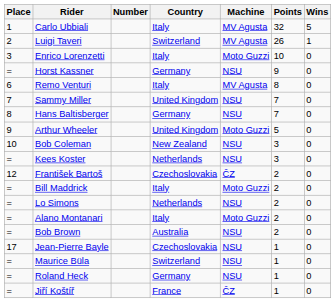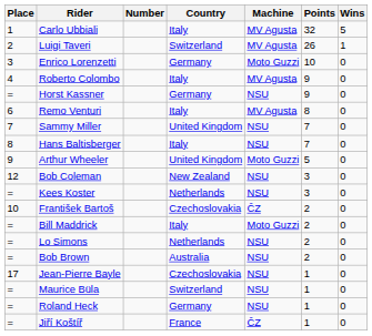 <table class="wikitable" style="font-size: 95%;">
 <tr>
 <th>Place</th>
 <th>Rider</th>
 <th>Number</th>
 <th>Country</th>
 <th>Machine</th>
 <th>Points</th>
 <th>Wins</th>
 </tr>
 <tr>
 <td>1</td>
 <td> <a href='#'>Carlo Ubbiali</a></td>
 <td></td>
 <td><a href='#'>Italy</a></td>
 <td><a href='#'>MV Agusta</a></td>
 <td>32</td>
 <td>5</td>
 </tr>
 <tr>
 <td>2</td>
 <td> <a href='#'>Luigi Taveri</a></td>
 <td></td>
 <td><a href='#'>Switzerland</a></td>
 <td><a href='#'>MV Agusta</a></td>
 <td>26</td>
 <td>1</td>
 </tr>
 <tr>
 <td>3</td>
 <td> <a href='#'>Enrico Lorenzetti</a></td>
 <td></td>
-<td><a href='#'>Italy</a></td>
+<td><a href='#'>Germany</a></td>
 <td><a href='#'>Moto Guzzi</a></td>
 <td>10</td>
+<td>0</td>
+</tr>
+<tr>
+<td>4</td>
+<td> <a href='#'>Roberto Colombo</a></td>
+<td></td>
+<td><a href='#'>Italy</a></td>
+<td><a href='#'>MV Agusta</a></td>
+<td>9</td>
 <td>0</td>
 </tr>
 <tr>
 <td>=</td>
 <td> <a href='#'>Horst Kassner</a></td>
 <td></td>
 <td><a href='#'>Germany</a></td>
 <td><a href='#'>NSU</a></td>
 <td>9</td>
 <td>0</td>
 </tr>
 <tr>
 <td>6</td>
 <td> <a href='#'>Remo Venturi</a></td>
 <td></td>
 <td><a href='#'>Italy</a></td>
 <td><a href='#'>MV Agusta</a></td>
 <td>8</td>
 <td>0</td>
 </tr>
 <tr>
 <td>7</td>
 <td> <a href='#'>Sammy Miller</a></td>
 <td></td>
 <td><a href='#'>United Kingdom</a></td>
 <td><a href='#'>NSU</a></td>
 <td>7</td>
 <td>0</td>
 </tr>
 <tr>
 <td>8</td>
 <td> <a href='#'>Hans Baltisberger</a></td>
 <td></td>
-<td><a href='#'>Germany</a></td>
+<td><a href='#'>Italy</a></td>
 <td><a href='#'>NSU</a></td>
 <td>7</td>
 <td>0</td>
 </tr>
 <tr>
 <td>9</td>
 <td> <a href='#'>Arthur Wheeler</a></td>
 <td></td>
 <td><a href='#'>United Kingdom</a></td>
 <td><a href='#'>Moto Guzzi</a></td>
 <td>5</td>
 <td>0</td>
 </tr>
 <tr>
-<td>10</td>
+<td>12</td>
 <td> <a href='#'>Bob Coleman</a></td>
 <td></td>
 <td><a href='#'>New Zealand</a></td>
 <td><a href='#'>NSU</a></td>
 <td>3</td>
 <td>0</td>
 </tr>
 <tr>
 <td>=</td>
 <td> <a href='#'>Kees Koster</a></td>
 <td></td>
 <td><a href='#'>Netherlands</a></td>
 <td><a href='#'>NSU</a></td>
 <td>3</td>
 <td>0</td>
 </tr>
 <tr>
-<td>12</td>
+<td>10</td>
 <td> <a href='#'>František Bartoš</a></td>
 <td></td>
 <td><a href='#'>Czechoslovakia</a></td>
 <td><a href='#'>ČZ</a></td>
 <td>2</td>
 <td>0</td>
 </tr>
 <tr>
 <td>=</td>
 <td> <a href='#'>Bill Maddrick</a></td>
 <td></td>
 <td><a href='#'>Italy</a></td>
 <td><a href='#'>Moto Guzzi</a></td>
 <td>2</td>
 <td>0</td>
 </tr>
 <tr>
 <td>=</td>
 <td> <a href='#'>Lo Simons</a></td>
 <td></td>
 <td><a href='#'>Netherlands</a></td>
 <td><a href='#'>NSU</a></td>
-<td>2</td>
-<td>0</td>
-</tr>
-<tr>
-<td>=</td>
-<td> <a href='#'>Alano Montanari</a></td>
-<td></td>
-<td><a href='#'>Italy</a></td>
-<td><a href='#'>Moto Guzzi</a></td>
 <td>2</td>
 <td>0</td>
 </tr>
 <tr>
 <td>=</td>
 <td> <a href='#'>Bob Brown</a></td>
 <td></td>
 <td><a href='#'>Australia</a></td>
 <td><a href='#'>NSU</a></td>
 <td>2</td>
 <td>0</td>
 </tr>
 <tr>
 <td>17</td>
 <td> <a href='#'>Jean-Pierre Bayle</a></td>
 <td></td>
 <td><a href='#'>Czechoslovakia</a></td>
 <td><a href='#'>NSU</a></td>
 <td>1</td>
 <td>0</td>
 </tr>
 <tr>
 <td>=</td>
 <td> <a href='#'>Maurice Büla</a></td>
 <td></td>
 <td><a href='#'>Switzerland</a></td>
 <td><a href='#'>NSU</a></td>
 <td>1</td>
 <td>0</td>
 </tr>
 <tr>
 <td>=</td>
 <td> <a href='#'>Roland Heck</a></td>
 <td></td>
 <td><a href='#'>Germany</a></td>
 <td><a href='#'>NSU</a></td>
 <td>1</td>
 <td>0</td>
 </tr>
 <tr>
 <td>=</td>
 <td> <a href='#'>Jiří Koštíř</a></td>
 <td></td>
 <td><a href='#'>France</a></td>
 <td><a href='#'>ČZ</a></td>
 <td>1</td>
 <td>0</td>
 </tr>
 </table>
